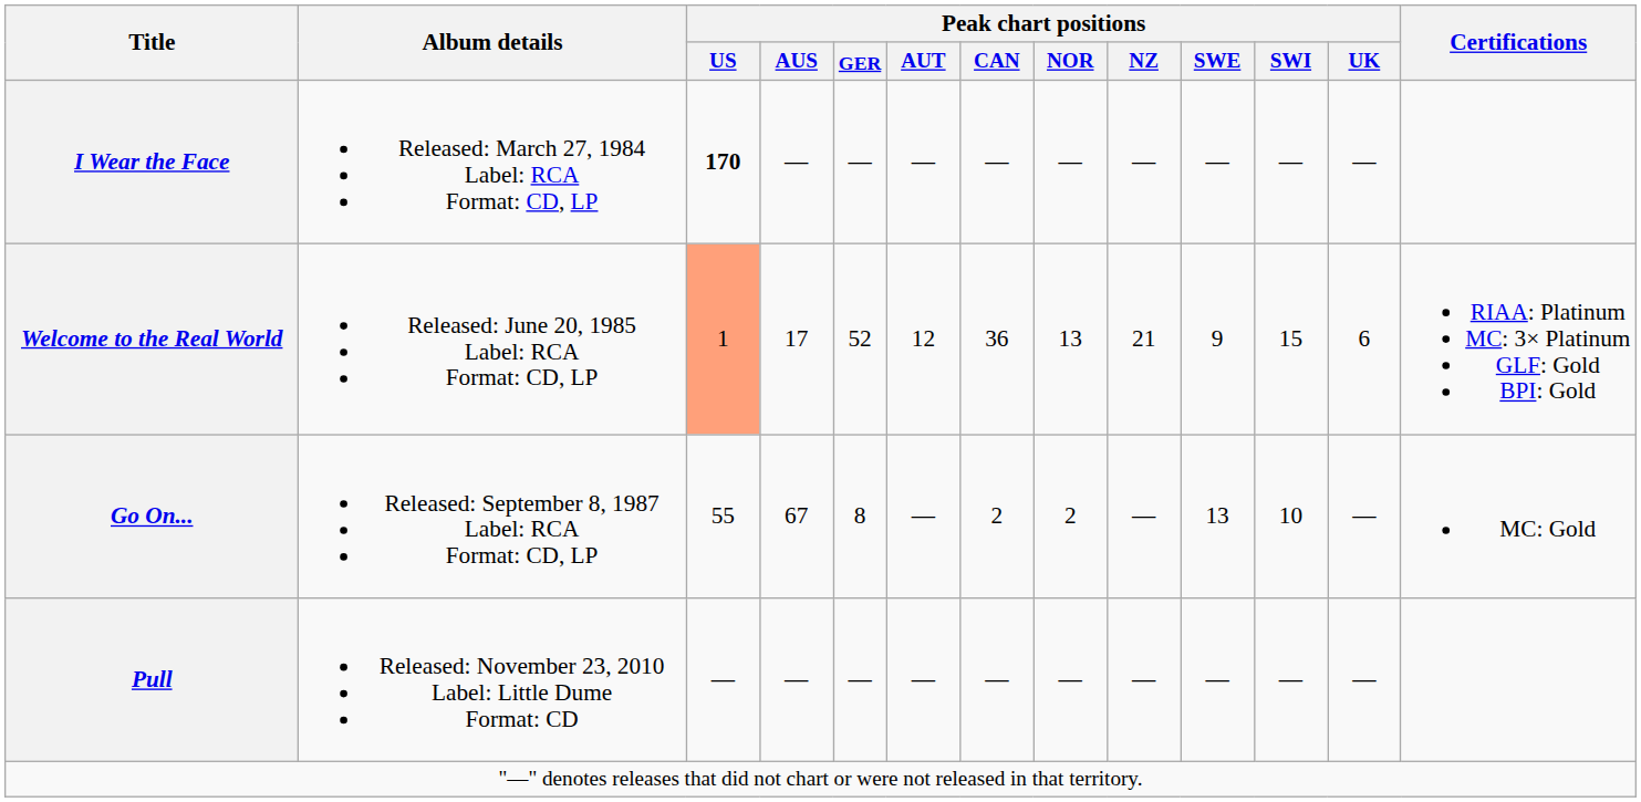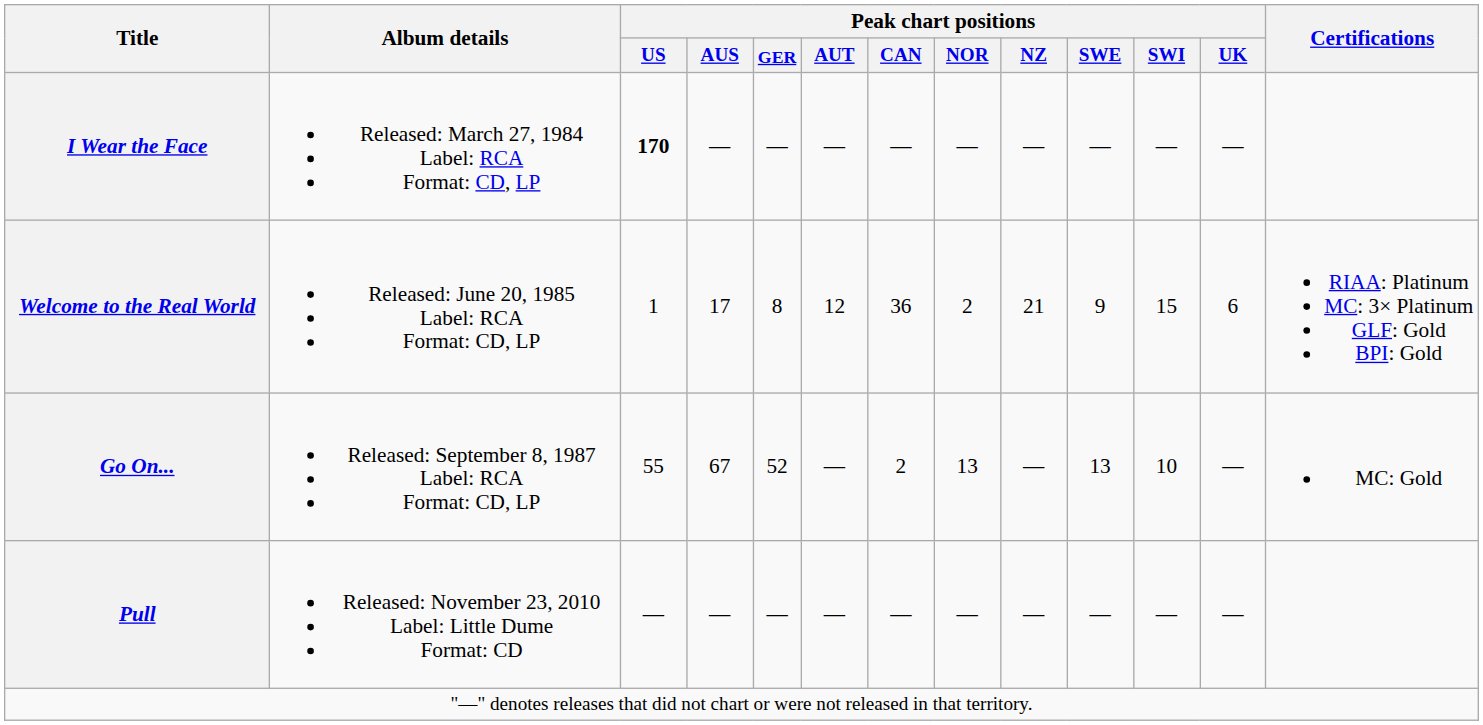 <table class="wikitable plainrowheaders" style="text-align:center;" border="1">
 <tr>
 <th scope="col" rowspan="2" style="width:12em;">Title</th>
 <th scope="col" rowspan="2" style="width:16em;">Album details</th>
 <th colspan="10" scope="col">Peak chart positions</th>
 <th scope="col" rowspan="2"><a href='#'>Certifications</a></th>
 </tr>
 <tr>
 <th scope="col" style="width:3.0em;font-size:90%;"><a href='#'>US</a><br></th>
 <th scope="col" style="width:3.0em;font-size:90%;"><a href='#'>AUS</a><br></th>
 <th><small><a href='#'>GER</a></small><br></th>
 <th scope="col" style="width:3.0em;font-size:90%;"><a href='#'>AUT</a><br></th>
 <th scope="col" style="width:3.0em;font-size:90%;"><a href='#'>CAN</a><br></th>
 <th scope="col" style="width:3.0em;font-size:90%;"><a href='#'>NOR</a><br></th>
 <th scope="col" style="width:3.0em;font-size:90%;"><a href='#'>NZ</a><br></th>
 <th scope="col" style="width:3.0em;font-size:90%;"><a href='#'>SWE</a><br></th>
 <th scope="col" style="width:3.0em;font-size:90%;"><a href='#'>SWI</a><br></th>
 <th scope="col" style="width:3.0em;font-size:90%;"><a href='#'>UK</a><br></th>
 </tr>
 <tr>
 <th scope="row"><em><a href='#'>I Wear the Face</a></em></th>
 <td><br><ul><li>Released: March 27, 1984</li><li>Label: <a href='#'>RCA</a></li><li>Format: <a href='#'>CD</a>, <a href='#'>LP</a></li></ul></td>
 <td><strong>170</strong></td>
 <td>—</td>
 <td>—</td>
 <td>—</td>
 <td>—</td>
 <td>—</td>
 <td>—</td>
 <td>—</td>
 <td>—</td>
 <td>—</td>
 <td></td>
 </tr>
 <tr>
 <th scope="row"><em><a href='#'>Welcome to the Real World</a></em></th>
 <td><br><ul><li>Released: June 20, 1985</li><li>Label: RCA</li><li>Format: CD, LP</li></ul></td>
-<td style="background: lightsalmon;">1</td>
+<td>1</td>
 <td>17</td>
-<td>52</td>
+<td>8</td>
 <td>12</td>
 <td>36</td>
-<td>13</td>
+<td>2</td>
 <td>21</td>
 <td>9</td>
 <td>15</td>
 <td>6</td>
 <td><br><ul><li><a href='#'>RIAA</a>: Platinum</li><li><a href='#'>MC</a>: 3× Platinum</li><li><a href='#'>GLF</a>: Gold</li><li><a href='#'>BPI</a>: Gold</li></ul></td>
 </tr>
 <tr>
 <th scope="row"><em><a href='#'>Go On...</a></em></th>
 <td><br><ul><li>Released: September 8, 1987</li><li>Label: RCA</li><li>Format: CD, LP</li></ul></td>
 <td>55</td>
 <td>67</td>
-<td>8</td>
+<td>52</td>
 <td>—</td>
 <td>2</td>
-<td>2</td>
+<td>13</td>
 <td>—</td>
 <td>13</td>
 <td>10</td>
 <td>—</td>
 <td><br><ul><li>MC: Gold</li></ul></td>
 </tr>
 <tr>
 <th scope="row"><em><a href='#'>Pull</a></em></th>
 <td><br><ul><li>Released: November 23, 2010</li><li>Label: Little Dume</li><li>Format: CD</li></ul></td>
 <td>—</td>
 <td>—</td>
 <td>—</td>
 <td>—</td>
 <td>—</td>
 <td>—</td>
 <td>—</td>
 <td>—</td>
 <td>—</td>
 <td>—</td>
 <td></td>
 </tr>
 <tr>
 <td colspan="16" style="font-size:90%">"—" denotes releases that did not chart or were not released in that territory.</td>
 </tr>
 </table>
